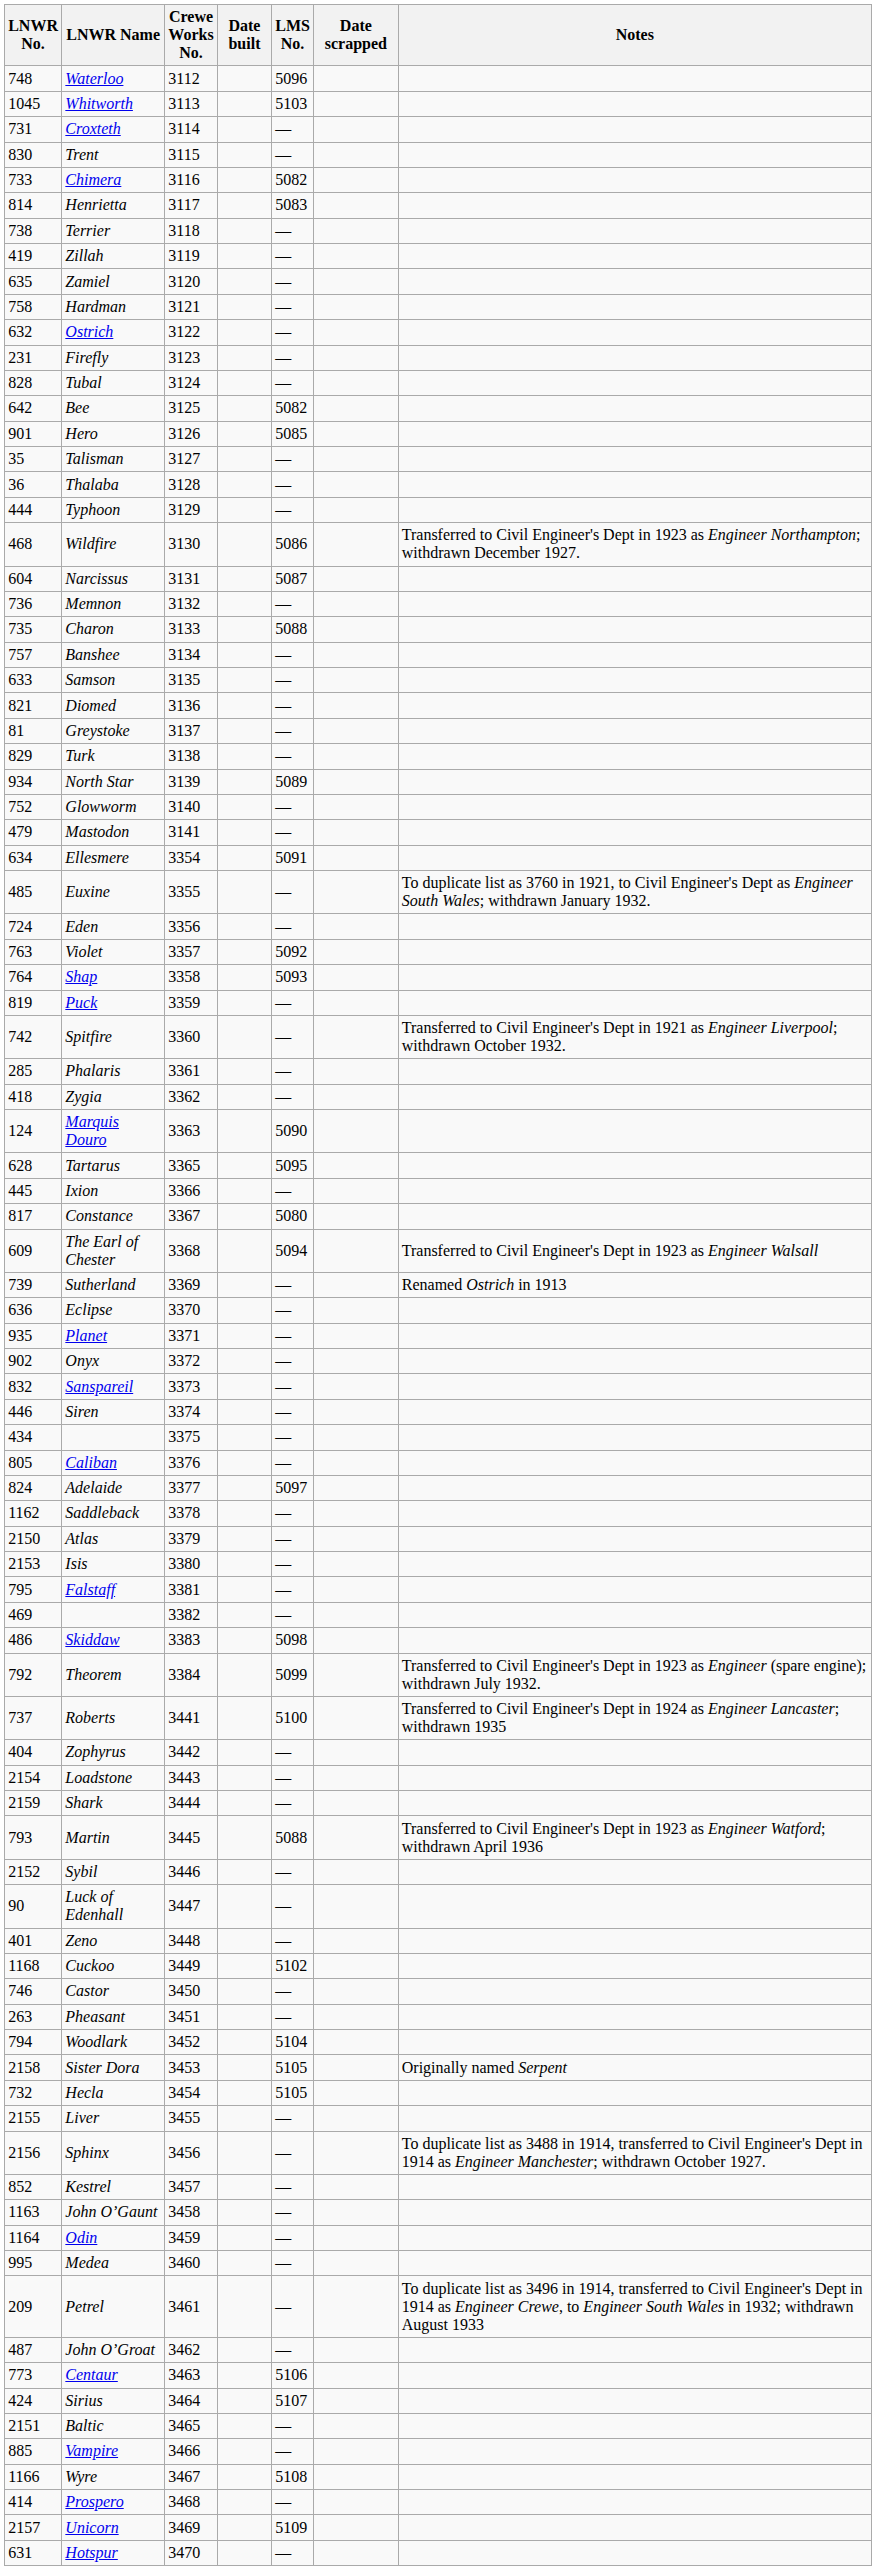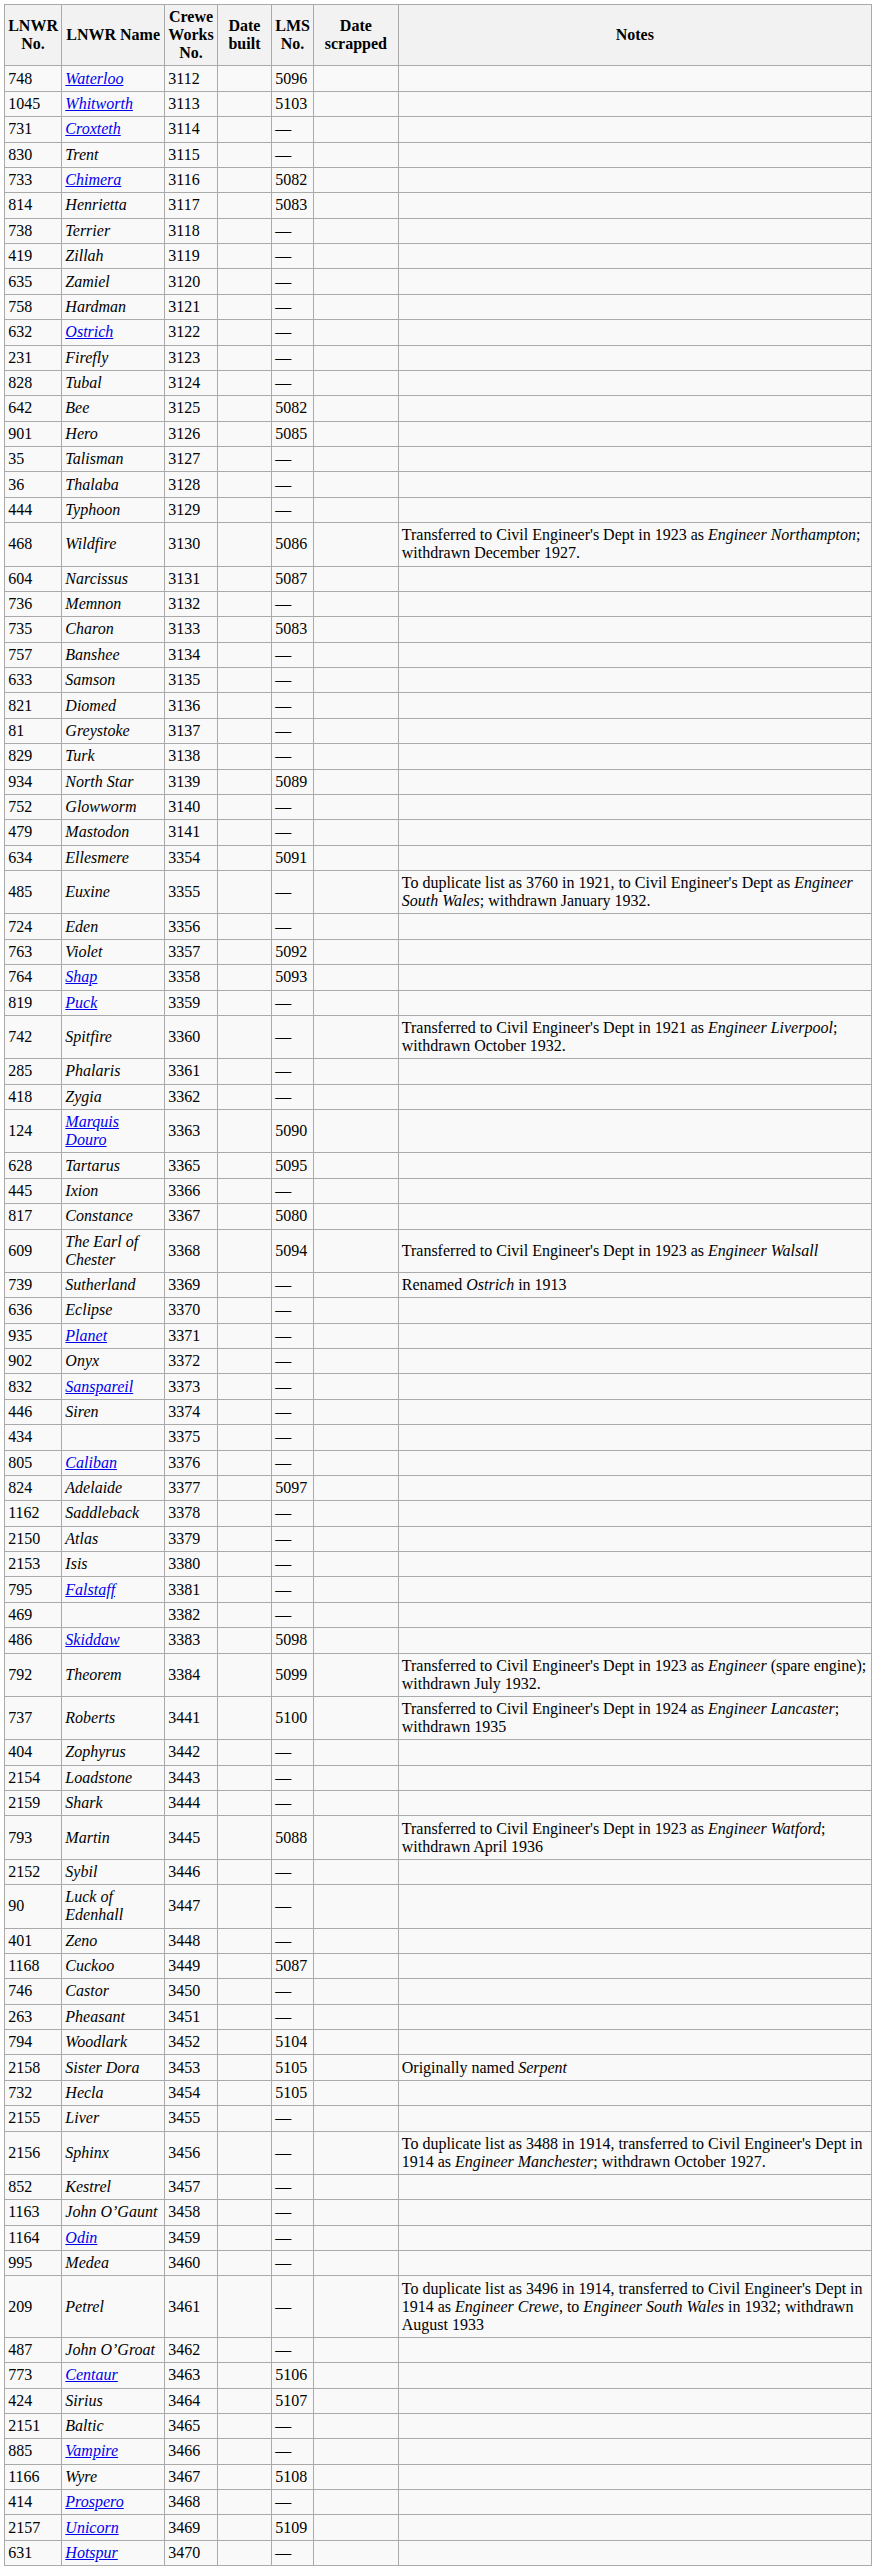 <table class="wikitable sortable collapsible collapsed">
 <tr>
 <th>LNWR<br>No.</th>
 <th>LNWR Name</th>
 <th>Crewe<br>Works<br>No.</th>
 <th>Date built</th>
 <th>LMS<br>No.</th>
 <th>Date scrapped</th>
 <th>Notes</th>
 </tr>
 <tr>
 <td>748</td>
 <td><em><a href='#'>Waterloo</a></em></td>
 <td>3112</td>
 <td></td>
 <td>5096</td>
 <td></td>
 <td></td>
 </tr>
 <tr>
 <td>1045</td>
 <td><em><a href='#'>Whitworth</a></em></td>
 <td>3113</td>
 <td></td>
 <td>5103</td>
 <td></td>
 <td></td>
 </tr>
 <tr>
 <td>731</td>
 <td><em><a href='#'>Croxteth</a></em></td>
 <td>3114</td>
 <td></td>
 <td>—</td>
 <td></td>
 <td></td>
 </tr>
 <tr>
 <td>830</td>
 <td><em>Trent</em></td>
 <td>3115</td>
 <td></td>
 <td>—</td>
 <td></td>
 </tr>
 <tr>
 <td>733</td>
 <td><em><a href='#'>Chimera</a></em></td>
 <td>3116</td>
 <td></td>
 <td>5082</td>
 <td></td>
 <td></td>
 </tr>
 <tr>
 <td>814</td>
 <td><em>Henrietta</em></td>
 <td>3117</td>
 <td></td>
 <td>5083</td>
 <td></td>
 <td></td>
 </tr>
 <tr>
 <td>738</td>
 <td><em>Terrier</em></td>
 <td>3118</td>
 <td></td>
 <td>—</td>
 <td></td>
 <td></td>
 </tr>
 <tr>
 <td>419</td>
 <td><em>Zillah</em></td>
 <td>3119</td>
 <td></td>
 <td>—</td>
 <td></td>
 <td></td>
 </tr>
 <tr>
 <td>635</td>
 <td><em>Zamiel</em></td>
 <td>3120</td>
 <td></td>
 <td>—</td>
 <td></td>
 <td></td>
 </tr>
 <tr>
 <td>758</td>
 <td><em>Hardman</em></td>
 <td>3121</td>
 <td></td>
 <td>—</td>
 <td></td>
 <td></td>
 </tr>
 <tr>
 <td>632</td>
 <td><em><a href='#'>Ostrich</a></em></td>
 <td>3122</td>
 <td></td>
 <td>—</td>
 <td></td>
 <td></td>
 </tr>
 <tr>
 <td>231</td>
 <td><em>Firefly</em></td>
 <td>3123</td>
 <td></td>
 <td>—</td>
 <td></td>
 <td></td>
 </tr>
 <tr>
 <td>828</td>
 <td><em>Tubal</em></td>
 <td>3124</td>
 <td></td>
 <td>—</td>
 <td></td>
 <td></td>
 </tr>
 <tr>
 <td>642</td>
 <td><em>Bee</em></td>
 <td>3125</td>
 <td></td>
 <td>5082</td>
 <td></td>
 <td></td>
 </tr>
 <tr>
 <td>901</td>
 <td><em>Hero</em></td>
 <td>3126</td>
 <td></td>
 <td>5085</td>
 <td></td>
 <td></td>
 </tr>
 <tr>
 <td>35</td>
 <td><em>Talisman</em></td>
 <td>3127</td>
 <td></td>
 <td>—</td>
 <td></td>
 <td></td>
 </tr>
 <tr>
 <td>36</td>
 <td><em>Thalaba</em></td>
 <td>3128</td>
 <td></td>
 <td>—</td>
 <td></td>
 <td></td>
 </tr>
 <tr>
 <td>444</td>
 <td><em>Typhoon</em></td>
 <td>3129</td>
 <td></td>
 <td>—</td>
 <td></td>
 <td></td>
 </tr>
 <tr>
 <td>468</td>
 <td><em>Wildfire</em></td>
 <td>3130</td>
 <td></td>
 <td>5086</td>
 <td></td>
 <td>Transferred to Civil Engineer's Dept in 1923 as <em>Engineer Northampton</em>; withdrawn December 1927.</td>
 </tr>
 <tr>
 <td>604</td>
 <td><em>Narcissus</em></td>
 <td>3131</td>
 <td></td>
 <td>5087</td>
 <td></td>
 <td></td>
 </tr>
 <tr>
 <td>736</td>
 <td><em>Memnon</em></td>
 <td>3132</td>
 <td></td>
 <td>—</td>
 <td></td>
 <td></td>
 </tr>
 <tr>
 <td>735</td>
 <td><em>Charon</em></td>
 <td>3133</td>
 <td></td>
-<td>5088</td>
+<td>5083</td>
 <td></td>
 <td></td>
 </tr>
 <tr>
 <td>757</td>
 <td><em>Banshee</em></td>
 <td>3134</td>
 <td></td>
 <td>—</td>
 <td></td>
 <td></td>
 </tr>
 <tr>
 <td>633</td>
 <td><em>Samson</em></td>
 <td>3135</td>
 <td></td>
 <td>—</td>
 <td></td>
 <td></td>
 </tr>
 <tr>
 <td>821</td>
 <td><em>Diomed</em></td>
 <td>3136</td>
 <td></td>
 <td>—</td>
 <td></td>
 <td></td>
 </tr>
 <tr>
 <td>81</td>
 <td><em>Greystoke</em></td>
 <td>3137</td>
 <td></td>
 <td>—</td>
 <td></td>
 <td></td>
 </tr>
 <tr>
 <td>829</td>
 <td><em>Turk</em></td>
 <td>3138</td>
 <td></td>
 <td>—</td>
 <td></td>
 <td></td>
 </tr>
 <tr>
 <td>934</td>
 <td><em>North Star</em></td>
 <td>3139</td>
 <td></td>
 <td>5089</td>
 <td></td>
 <td></td>
 </tr>
 <tr>
 <td>752</td>
 <td><em>Glowworm</em></td>
 <td>3140</td>
 <td></td>
 <td>—</td>
 <td></td>
 <td></td>
 </tr>
 <tr>
 <td>479</td>
 <td><em>Mastodon</em></td>
 <td>3141</td>
 <td></td>
 <td>—</td>
 <td></td>
 <td></td>
 </tr>
 <tr>
 <td>634</td>
 <td><em>Ellesmere</em></td>
 <td>3354</td>
 <td></td>
 <td>5091</td>
 <td></td>
 <td></td>
 </tr>
 <tr>
 <td>485</td>
 <td><em>Euxine</em></td>
 <td>3355</td>
 <td></td>
 <td>—</td>
 <td></td>
 <td>To duplicate list as 3760 in 1921, to Civil Engineer's Dept as <em>Engineer South Wales</em>; withdrawn January 1932.</td>
 </tr>
 <tr>
 <td>724</td>
 <td><em>Eden</em></td>
 <td>3356</td>
 <td></td>
 <td>—</td>
 <td></td>
 <td></td>
 </tr>
 <tr>
 <td>763</td>
 <td><em>Violet</em></td>
 <td>3357</td>
 <td></td>
 <td>5092</td>
 <td></td>
 <td></td>
 </tr>
 <tr>
 <td>764</td>
 <td><em><a href='#'>Shap</a></em></td>
 <td>3358</td>
 <td></td>
 <td>5093</td>
 <td></td>
 <td></td>
 </tr>
 <tr>
 <td>819</td>
 <td><em><a href='#'>Puck</a></em></td>
 <td>3359</td>
 <td></td>
 <td>—</td>
 <td></td>
 <td></td>
 </tr>
 <tr>
 <td>742</td>
 <td><em>Spitfire</em></td>
 <td>3360</td>
 <td></td>
 <td>—</td>
 <td></td>
 <td>Transferred to Civil Engineer's Dept in 1921 as <em>Engineer Liverpool</em>; withdrawn October 1932.</td>
 </tr>
 <tr>
 <td>285</td>
 <td><em>Phalaris</em></td>
 <td>3361</td>
 <td></td>
 <td>—</td>
 <td></td>
 <td></td>
 </tr>
 <tr>
 <td>418</td>
 <td><em>Zygia</em></td>
 <td>3362</td>
 <td></td>
 <td>—</td>
 <td></td>
 <td></td>
 </tr>
 <tr>
 <td>124</td>
 <td><em><a href='#'>Marquis Douro</a></em></td>
 <td>3363</td>
 <td></td>
 <td>5090</td>
 <td></td>
 <td></td>
 </tr>
 <tr>
 <td>628</td>
 <td><em>Tartarus</em></td>
 <td>3365</td>
 <td></td>
 <td>5095</td>
 <td></td>
 <td></td>
 </tr>
 <tr>
 <td>445</td>
 <td><em>Ixion</em></td>
 <td>3366</td>
 <td></td>
 <td>—</td>
 <td></td>
 <td></td>
 </tr>
 <tr>
 <td>817</td>
 <td><em>Constance</em></td>
 <td>3367</td>
 <td></td>
 <td>5080</td>
 <td></td>
 <td></td>
 </tr>
 <tr>
 <td>609</td>
 <td><em>The Earl of Chester</em></td>
 <td>3368</td>
 <td></td>
 <td>5094</td>
 <td></td>
 <td> Transferred to Civil Engineer's Dept in 1923 as <em>Engineer Walsall</em></td>
 </tr>
 <tr>
 <td>739</td>
 <td><em>Sutherland</em></td>
 <td>3369</td>
 <td></td>
 <td>—</td>
 <td></td>
 <td>Renamed <em>Ostrich</em> in 1913</td>
 </tr>
 <tr>
 <td>636</td>
 <td><em>Eclipse</em></td>
 <td>3370</td>
 <td></td>
 <td>—</td>
 <td></td>
 <td></td>
 </tr>
 <tr>
 <td>935</td>
 <td><em><a href='#'>Planet</a></em></td>
 <td>3371</td>
 <td></td>
 <td>—</td>
 <td></td>
 <td></td>
 </tr>
 <tr>
 <td>902</td>
 <td><em>Onyx</em></td>
 <td>3372</td>
 <td></td>
 <td>—</td>
 <td></td>
 <td></td>
 </tr>
 <tr>
 <td>832</td>
 <td><em><a href='#'>Sanspareil</a></em></td>
 <td>3373</td>
 <td></td>
 <td>—</td>
 <td></td>
 <td></td>
 </tr>
 <tr>
 <td>446</td>
 <td><em>Siren</em></td>
 <td>3374</td>
 <td></td>
 <td>—</td>
 <td></td>
 <td></td>
 </tr>
 <tr>
 <td>434</td>
 <td><em></em></td>
 <td>3375</td>
 <td></td>
 <td>—</td>
 <td></td>
 <td></td>
 </tr>
 <tr>
 <td>805</td>
 <td><em><a href='#'>Caliban</a></em></td>
 <td>3376</td>
 <td></td>
 <td>—</td>
 <td></td>
 <td></td>
 </tr>
 <tr>
 <td>824</td>
 <td><em>Adelaide</em></td>
 <td>3377</td>
 <td></td>
 <td>5097</td>
 <td></td>
 <td></td>
 </tr>
 <tr>
 <td>1162</td>
 <td><em>Saddleback</em></td>
 <td>3378</td>
 <td></td>
 <td>—</td>
 <td></td>
 <td></td>
 </tr>
 <tr>
 <td>2150</td>
 <td><em>Atlas</em></td>
 <td>3379</td>
 <td></td>
 <td>—</td>
 <td></td>
 <td></td>
 </tr>
 <tr>
 <td>2153</td>
 <td><em>Isis</em></td>
 <td>3380</td>
 <td></td>
 <td>—</td>
 <td></td>
 <td></td>
 </tr>
 <tr>
 <td>795</td>
 <td><em><a href='#'>Falstaff</a></em></td>
 <td>3381</td>
 <td></td>
 <td>—</td>
 <td></td>
 <td></td>
 </tr>
 <tr>
 <td>469</td>
 <td><em></em></td>
 <td>3382</td>
 <td></td>
 <td>—</td>
 <td></td>
 <td></td>
 </tr>
 <tr>
 <td>486</td>
 <td><em><a href='#'>Skiddaw</a></em></td>
 <td>3383</td>
 <td></td>
 <td>5098</td>
 <td></td>
 <td></td>
 </tr>
 <tr>
 <td>792</td>
 <td><em>Theorem</em></td>
 <td>3384</td>
 <td></td>
 <td>5099</td>
 <td></td>
 <td> Transferred to Civil Engineer's Dept in 1923 as <em>Engineer</em> (spare engine); withdrawn July 1932.</td>
 </tr>
 <tr>
 <td>737</td>
 <td><em>Roberts</em></td>
 <td>3441</td>
 <td></td>
 <td>5100</td>
 <td></td>
 <td> Transferred to Civil Engineer's Dept in 1924 as <em>Engineer Lancaster</em>; withdrawn 1935</td>
 </tr>
 <tr>
 <td>404</td>
 <td><em>Zophyrus</em></td>
 <td>3442</td>
 <td></td>
 <td>—</td>
 <td></td>
 <td></td>
 </tr>
 <tr>
 <td>2154</td>
 <td><em>Loadstone</em></td>
 <td>3443</td>
 <td></td>
 <td>—</td>
 <td></td>
 <td></td>
 </tr>
 <tr>
 <td>2159</td>
 <td><em>Shark</em></td>
 <td>3444</td>
 <td></td>
 <td>—</td>
 <td></td>
 <td></td>
 </tr>
 <tr>
 <td>793</td>
 <td><em>Martin</em></td>
 <td>3445</td>
 <td></td>
 <td>5088</td>
 <td></td>
 <td> Transferred to Civil Engineer's Dept in 1923 as <em>Engineer Watford</em>; withdrawn April 1936</td>
 </tr>
 <tr>
 <td>2152</td>
 <td><em>Sybil</em></td>
 <td>3446</td>
 <td></td>
 <td>—</td>
 <td></td>
 <td></td>
 </tr>
 <tr>
 <td>90</td>
 <td><em>Luck of Edenhall</em></td>
 <td>3447</td>
 <td></td>
 <td>—</td>
 <td></td>
 <td></td>
 </tr>
 <tr>
 <td>401</td>
 <td><em>Zeno</em></td>
 <td>3448</td>
 <td></td>
 <td>—</td>
 <td></td>
 <td></td>
 </tr>
 <tr>
 <td>1168</td>
 <td><em>Cuckoo</em></td>
 <td>3449</td>
 <td></td>
-<td>5102</td>
+<td>5087</td>
 <td></td>
 <td></td>
 </tr>
 <tr>
 <td>746</td>
 <td><em>Castor</em></td>
 <td>3450</td>
 <td></td>
 <td>—</td>
 <td></td>
 <td></td>
 </tr>
 <tr>
 <td>263</td>
 <td><em>Pheasant</em></td>
 <td>3451</td>
 <td></td>
 <td>—</td>
 <td></td>
 <td></td>
 </tr>
 <tr>
 <td>794</td>
 <td><em>Woodlark</em></td>
 <td>3452</td>
 <td></td>
 <td>5104</td>
 <td></td>
 <td></td>
 </tr>
 <tr>
 <td>2158</td>
 <td><em>Sister Dora</em></td>
 <td>3453</td>
 <td></td>
 <td>5105</td>
 <td></td>
 <td> Originally named <em>Serpent</em></td>
 </tr>
 <tr>
 <td>732</td>
 <td><em>Hecla</em></td>
 <td>3454</td>
 <td></td>
 <td>5105</td>
 <td></td>
 <td></td>
 </tr>
 <tr>
 <td>2155</td>
 <td><em>Liver</em></td>
 <td>3455</td>
 <td></td>
 <td>—</td>
 <td></td>
 <td></td>
 </tr>
 <tr>
 <td>2156</td>
 <td><em>Sphinx</em></td>
 <td>3456</td>
 <td></td>
 <td>—</td>
 <td></td>
 <td>To duplicate list as 3488 in 1914, transferred to Civil Engineer's Dept in 1914 as <em>Engineer Manchester</em>; withdrawn October 1927.</td>
 </tr>
 <tr>
 <td>852</td>
 <td><em>Kestrel</em></td>
 <td>3457</td>
 <td></td>
 <td>—</td>
 <td></td>
 <td></td>
 </tr>
 <tr>
 <td>1163</td>
 <td><em>John O’Gaunt</em></td>
 <td>3458</td>
 <td></td>
 <td>—</td>
 <td></td>
 <td></td>
 </tr>
 <tr>
 <td>1164</td>
 <td><em><a href='#'>Odin</a></em></td>
 <td>3459</td>
 <td></td>
 <td>—</td>
 <td></td>
 <td></td>
 </tr>
 <tr>
 <td>995</td>
 <td><em>Medea</em></td>
 <td>3460</td>
 <td></td>
 <td>—</td>
 <td></td>
 <td></td>
 </tr>
 <tr>
 <td>209</td>
 <td><em>Petrel</em></td>
 <td>3461</td>
 <td></td>
 <td>—</td>
 <td></td>
 <td>To duplicate list as 3496 in 1914, transferred to Civil Engineer's Dept in 1914 as <em>Engineer Crewe</em>, to <em>Engineer South Wales</em> in 1932; withdrawn August 1933</td>
 </tr>
 <tr>
 <td>487</td>
 <td><em>John O’Groat</em></td>
 <td>3462</td>
 <td></td>
 <td>—</td>
 <td></td>
 <td></td>
 </tr>
 <tr>
 <td>773</td>
 <td><em><a href='#'>Centaur</a></em></td>
 <td>3463</td>
 <td></td>
 <td>5106</td>
 <td></td>
 <td></td>
 </tr>
 <tr>
 <td>424</td>
 <td><em>Sirius</em></td>
 <td>3464</td>
 <td></td>
 <td>5107</td>
 <td></td>
 <td></td>
 </tr>
 <tr>
 <td>2151</td>
 <td><em>Baltic</em></td>
 <td>3465</td>
 <td></td>
 <td>—</td>
 <td></td>
 <td></td>
 </tr>
 <tr>
 <td>885</td>
 <td><em><a href='#'>Vampire</a></em></td>
 <td>3466</td>
 <td></td>
 <td>—</td>
 <td></td>
 <td></td>
 </tr>
 <tr>
 <td>1166</td>
 <td><em>Wyre</em></td>
 <td>3467</td>
 <td></td>
 <td>5108</td>
 <td></td>
 <td></td>
 </tr>
 <tr>
 <td>414</td>
 <td><em><a href='#'>Prospero</a></em></td>
 <td>3468</td>
 <td></td>
 <td>—</td>
 <td></td>
 <td></td>
 </tr>
 <tr>
 <td>2157</td>
 <td><em><a href='#'>Unicorn</a></em></td>
 <td>3469</td>
 <td></td>
 <td>5109</td>
 <td></td>
 <td></td>
 </tr>
 <tr>
 <td>631</td>
 <td><em><a href='#'>Hotspur</a></em></td>
 <td>3470</td>
 <td></td>
 <td>—</td>
 <td></td>
 <td></td>
 </tr>
 <tr>
 </tr>
 </table>
